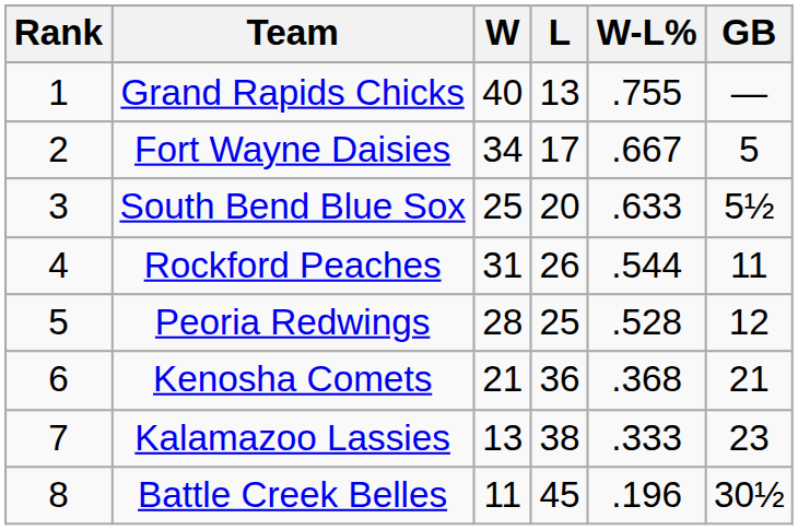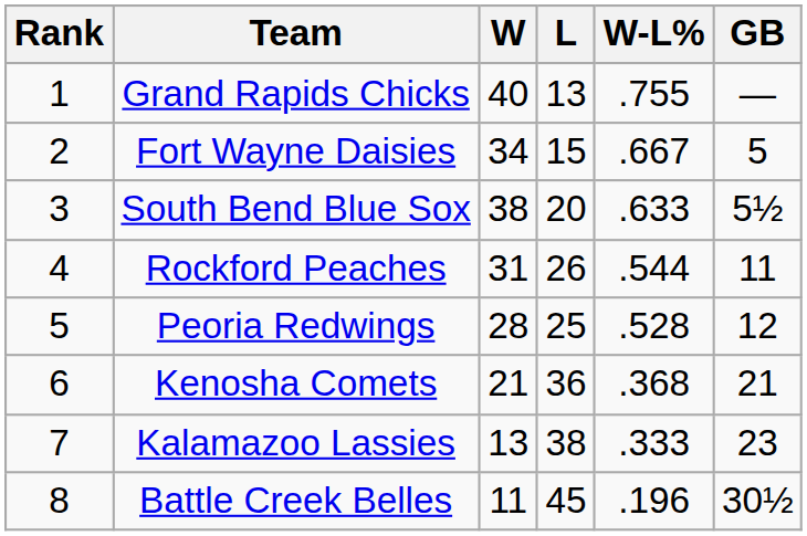 <table class="wikitable" style="text-align:center;">
 <tr>
 <th>Rank</th>
 <th>Team</th>
 <th>W</th>
 <th>L</th>
 <th>W-L%</th>
 <th>GB</th>
 </tr>
 <tr>
 <td>1</td>
 <td><a href='#'>Grand Rapids Chicks</a></td>
 <td>40</td>
 <td>13</td>
 <td>.755</td>
 <td>—</td>
 </tr>
 <tr>
 <td>2</td>
 <td><a href='#'>Fort Wayne Daisies</a></td>
 <td>34</td>
-<td>17</td>
+<td>15</td>
 <td>.667</td>
 <td>5</td>
 </tr>
 <tr>
 <td>3</td>
 <td><a href='#'>South Bend Blue Sox</a></td>
-<td>25</td>
+<td>38</td>
 <td>20</td>
 <td>.633</td>
 <td>5½</td>
 </tr>
 <tr>
 <td>4</td>
 <td><a href='#'>Rockford Peaches</a></td>
 <td>31</td>
 <td>26</td>
 <td>.544</td>
 <td>11</td>
 </tr>
 <tr>
 <td>5</td>
 <td><a href='#'>Peoria Redwings</a></td>
 <td>28</td>
 <td>25</td>
 <td>.528</td>
 <td>12</td>
 </tr>
 <tr>
 <td>6</td>
 <td><a href='#'>Kenosha Comets</a></td>
 <td>21</td>
 <td>36</td>
 <td>.368</td>
 <td>21</td>
 </tr>
 <tr>
 <td>7</td>
 <td><a href='#'>Kalamazoo Lassies</a></td>
 <td>13</td>
 <td>38</td>
 <td>.333</td>
 <td>23</td>
 </tr>
 <tr>
 <td>8</td>
 <td><a href='#'>Battle Creek Belles</a></td>
 <td>11</td>
 <td>45</td>
 <td>.196</td>
 <td>30½</td>
 </tr>
 </table>
